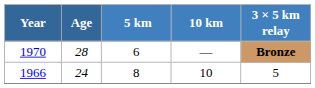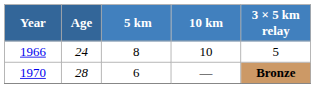 <table class="wikitable" style="font-size:95%; text-align:center; border:grey solid 1px; border-collapse:collapse; background:#ffffff;">
 <tr>
 <th style="background-color:#369; color:white; width:60px;"> Year </th>
 <th style="background-color:#369; color:white; width:40px;"> Age </th>
 <th style="background-color:#4180be; color:white; width:75px;"> 5 km</th>
 <th style="background-color:#4180be; color:white; width:75px;"> 10 km </th>
 <th style="background-color:#4180be; color:white; width:75px;"> 3 × 5 km <br> relay </th>
 </tr>
 <tr>
+<td><a href='#'>1966</a></td>
+<td><em>24</em></td>
+<td>8</td>
+<td>10</td>
+<td>5</td>
+</tr>
+<tr>
 <td><a href='#'>1970</a></td>
 <td><em>28</em></td>
 <td>6</td>
 <td>—</td>
 <td bgcolor="cc9966"><strong>Bronze</strong></td>
 </tr>
 <tr>
-<td><a href='#'>1966</a></td>
-<td><em>24</em></td>
-<td>8</td>
-<td>10</td>
-<td>5</td>
-</tr>
-<tr>
 </tr>
 </table>
